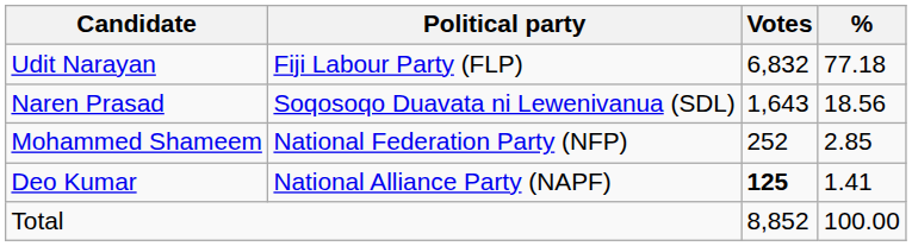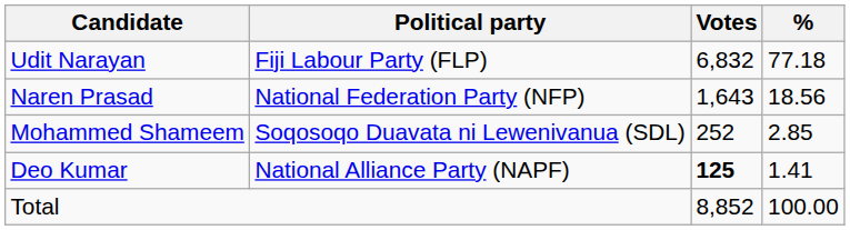 <table class="wikitable">
 <tr>
 <th>Candidate</th>
 <th>Political party</th>
 <th>Votes</th>
 <th>%</th>
 </tr>
 <tr>
 <td><a href='#'>Udit Narayan</a></td>
 <td><a href='#'>Fiji Labour Party</a> (FLP)</td>
 <td>6,832</td>
 <td>77.18</td>
 </tr>
 <tr>
 <td><a href='#'>Naren Prasad</a></td>
-<td><a href='#'>Soqosoqo Duavata ni Lewenivanua</a> (SDL)</td>
+<td><a href='#'>National Federation Party</a> (NFP)</td>
 <td>1,643</td>
 <td>18.56</td>
 </tr>
 <tr>
 <td><a href='#'>Mohammed Shameem</a></td>
-<td><a href='#'>National Federation Party</a> (NFP)</td>
+<td><a href='#'>Soqosoqo Duavata ni Lewenivanua</a> (SDL)</td>
 <td>252</td>
 <td>2.85</td>
 </tr>
 <tr>
 <td><a href='#'>Deo Kumar</a></td>
 <td><a href='#'>National Alliance Party</a> (NAPF)</td>
 <td><strong>125</strong></td>
 <td>1.41</td>
 </tr>
 <tr>
 <td colspan="2">Total</td>
 <td>8,852</td>
 <td>100.00</td>
 </tr>
 </table>
